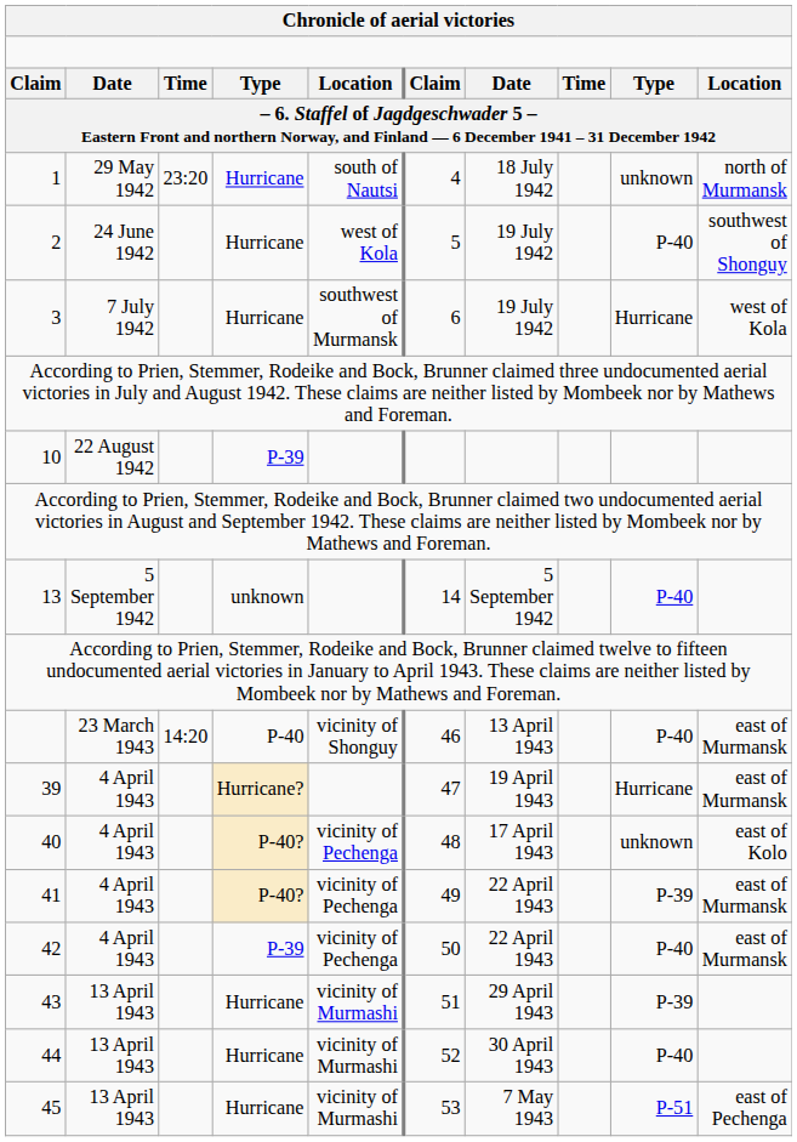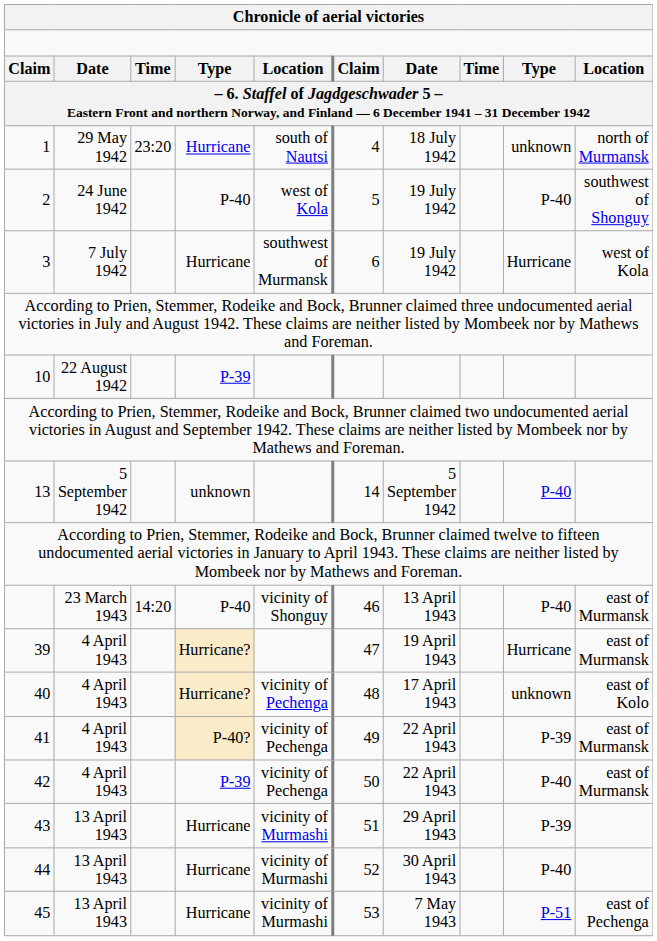 <table class="wikitable plainrowheaders collapsible" style="margin-left: auto; margin-right: auto; border: none; text-align:right; width: 100%;">
 <tr>
 <th colspan="10">Chronicle of aerial victories</th>
 </tr>
 <tr>
 <td colspan="10" style="text-align: left;"><br></td>
 </tr>
 <tr>
 <th scope="col">Claim</th>
 <th scope="col">Date</th>
 <th scope="col">Time</th>
 <th scope="col" width="100px">Type</th>
 <th scope="col">Location</th>
 <th scope="col" style="border-left: 3px solid grey;">Claim</th>
 <th scope="col">Date</th>
 <th scope="col">Time</th>
 <th scope="col" width="100px">Type</th>
 <th scope="col">Location</th>
 </tr>
 <tr>
 <th colspan="12">– 6. <em>Staffel</em> of <em>Jagdgeschwader</em> 5 –<br><small>Eastern Front and northern Norway, and Finland — 6 December 1941 – 31 December 1942</small></th>
 </tr>
 <tr>
 <td>1</td>
 <td>29 May 1942</td>
 <td>23:20</td>
 <td><a href='#'>Hurricane</a></td>
 <td> south of <a href='#'>Nautsi</a></td>
 <td style="border-left: 3px solid grey;">4</td>
 <td>18 July 1942</td>
 <td></td>
 <td>unknown</td>
 <td> north of <a href='#'>Murmansk</a></td>
 </tr>
 <tr>
 <td>2</td>
 <td>24 June 1942</td>
 <td></td>
-<td>Hurricane</td>
+<td>P-40</td>
 <td> west of <a href='#'>Kola</a></td>
 <td style="border-left: 3px solid grey;">5</td>
 <td>19 July 1942</td>
 <td></td>
 <td>P-40</td>
 <td> southwest of <a href='#'>Shonguy</a></td>
 </tr>
 <tr>
 <td>3</td>
 <td>7 July 1942</td>
 <td></td>
 <td>Hurricane</td>
 <td> southwest of Murmansk</td>
 <td style="border-left: 3px solid grey;">6</td>
 <td>19 July 1942</td>
 <td></td>
 <td>Hurricane</td>
 <td> west of Kola</td>
 </tr>
 <tr>
 <td colspan="10" style="text-align: center">According to Prien, Stemmer, Rodeike and Bock, Brunner claimed three undocumented aerial victories in July and August 1942. These claims are neither listed by Mombeek nor by Mathews and Foreman.</td>
 </tr>
 <tr>
 <td>10</td>
 <td>22 August 1942</td>
 <td></td>
 <td><a href='#'>P-39</a></td>
 <td></td>
 <td style="border-left: 3px solid grey;"></td>
 <td></td>
 <td></td>
 <td></td>
 <td></td>
 </tr>
 <tr>
 <td colspan="10" style="text-align: center">According to Prien, Stemmer, Rodeike and Bock, Brunner claimed two undocumented aerial victories in August and September 1942. These claims are neither listed by Mombeek nor by Mathews and Foreman.</td>
 </tr>
 <tr>
 <td>13</td>
 <td>5 September 1942</td>
 <td></td>
 <td>unknown</td>
 <td></td>
 <td style="border-left: 3px solid grey;">14</td>
 <td>5 September 1942</td>
 <td></td>
 <td><a href='#'>P-40</a></td>
 <td></td>
 </tr>
 <tr>
 <td colspan="10" style="text-align: center">According to Prien, Stemmer, Rodeike and Bock, Brunner claimed twelve to fifteen undocumented aerial victories in January to April 1943. These claims are neither listed by Mombeek nor by Mathews and Foreman.</td>
 </tr>
 <tr>
 <td></td>
 <td>23 March 1943</td>
 <td>14:20</td>
 <td>P-40</td>
 <td>vicinity of Shonguy</td>
 <td style="border-left: 3px solid grey;">46</td>
 <td>13 April 1943</td>
 <td></td>
 <td>P-40</td>
 <td> east of Murmansk</td>
 </tr>
 <tr>
 <td>39</td>
 <td>4 April 1943</td>
 <td></td>
 <td style="background:#faecc8">Hurricane?</td>
 <td></td>
 <td style="border-left: 3px solid grey;">47</td>
 <td>19 April 1943</td>
 <td></td>
 <td>Hurricane</td>
 <td> east of Murmansk</td>
 </tr>
 <tr>
 <td>40</td>
 <td>4 April 1943</td>
 <td></td>
-<td style="background:#faecc8">P-40?</td>
+<td style="background:#faecc8">Hurricane?</td>
 <td>vicinity of <a href='#'>Pechenga</a></td>
 <td style="border-left: 3px solid grey;">48</td>
 <td>17 April 1943</td>
 <td></td>
 <td>unknown</td>
 <td> east of Kolo</td>
 </tr>
 <tr>
 <td>41</td>
 <td>4 April 1943</td>
 <td></td>
 <td style="background:#faecc8">P-40?</td>
 <td>vicinity of Pechenga</td>
 <td style="border-left: 3px solid grey;">49</td>
 <td>22 April 1943</td>
 <td></td>
 <td>P-39</td>
 <td> east of Murmansk</td>
 </tr>
 <tr>
 <td>42</td>
 <td>4 April 1943</td>
 <td></td>
 <td><a href='#'>P-39</a></td>
 <td>vicinity of Pechenga</td>
 <td style="border-left: 3px solid grey;">50</td>
 <td>22 April 1943</td>
 <td></td>
 <td>P-40</td>
 <td> east of Murmansk</td>
 </tr>
 <tr>
 <td>43</td>
 <td>13 April 1943</td>
 <td></td>
 <td>Hurricane</td>
 <td>vicinity of <a href='#'>Murmashi</a></td>
 <td style="border-left: 3px solid grey;">51</td>
 <td>29 April 1943</td>
 <td></td>
 <td>P-39</td>
 <td></td>
 </tr>
 <tr>
 <td>44</td>
 <td>13 April 1943</td>
 <td></td>
 <td>Hurricane</td>
 <td>vicinity of Murmashi</td>
 <td style="border-left: 3px solid grey;">52</td>
 <td>30 April 1943</td>
 <td></td>
 <td>P-40</td>
 <td></td>
 </tr>
 <tr>
 <td>45</td>
 <td>13 April 1943</td>
 <td></td>
 <td>Hurricane</td>
 <td>vicinity of Murmashi</td>
 <td style="border-left: 3px solid grey;">53</td>
 <td>7 May 1943</td>
 <td></td>
 <td><a href='#'>P-51</a></td>
 <td>east of Pechenga</td>
 </tr>
 </table>
